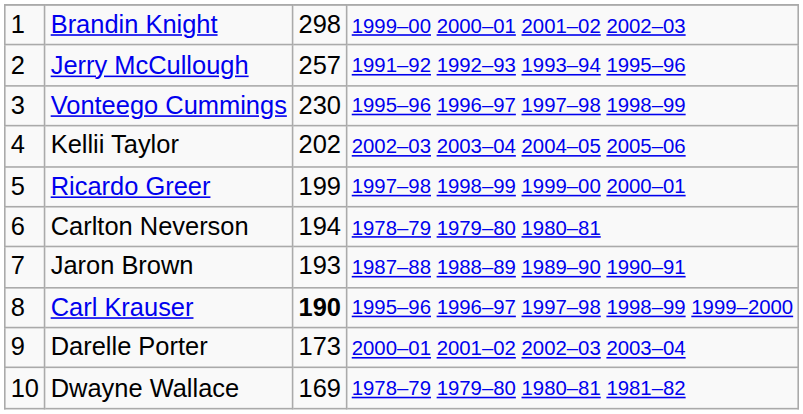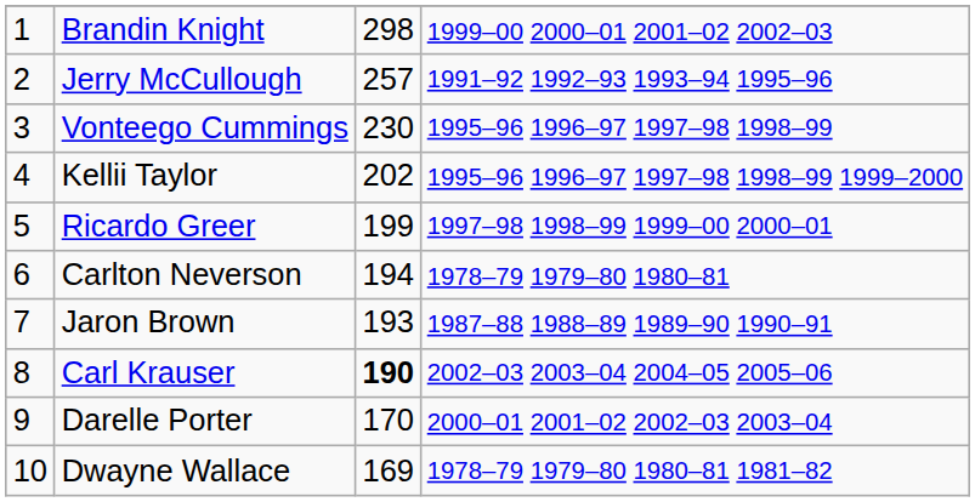 <table class="wikitable">
 <tr>
 </tr>
 <tr>
 <td>1</td>
 <td><a href='#'>Brandin Knight</a></td>
 <td>298</td>
 <td style="font-size:80%;"><a href='#'>1999–00</a> <a href='#'>2000–01</a> <a href='#'>2001–02</a> <a href='#'>2002–03</a></td>
 </tr>
 <tr>
 <td>2</td>
 <td><a href='#'>Jerry McCullough</a></td>
 <td>257</td>
 <td style="font-size:80%;"><a href='#'>1991–92</a> <a href='#'>1992–93</a> <a href='#'>1993–94</a> <a href='#'>1995–96</a></td>
 </tr>
 <tr>
 <td>3</td>
 <td><a href='#'>Vonteego Cummings</a></td>
 <td>230</td>
 <td style="font-size:80%;"><a href='#'>1995–96</a> <a href='#'>1996–97</a> <a href='#'>1997–98</a> <a href='#'>1998–99</a></td>
 </tr>
 <tr>
 <td>4</td>
 <td>Kellii Taylor</td>
 <td>202</td>
-<td style="font-size:80%;"><a href='#'>2002–03</a> <a href='#'>2003–04</a> <a href='#'>2004–05</a> <a href='#'>2005–06</a></td>
+<td style="font-size:80%;"><a href='#'>1995–96</a> <a href='#'>1996–97</a> <a href='#'>1997–98</a> <a href='#'>1998–99</a> <a href='#'>1999–2000</a></td>
 </tr>
 <tr>
 <td>5</td>
 <td><a href='#'>Ricardo Greer</a></td>
 <td>199</td>
 <td style="font-size:80%;"><a href='#'>1997–98</a> <a href='#'>1998–99</a> <a href='#'>1999–00</a> <a href='#'>2000–01</a></td>
 </tr>
 <tr>
 <td>6</td>
 <td>Carlton Neverson</td>
 <td>194</td>
 <td style="font-size:80%;"><a href='#'>1978–79</a> <a href='#'>1979–80</a> <a href='#'>1980–81</a></td>
 </tr>
 <tr>
 <td>7</td>
 <td>Jaron Brown</td>
 <td>193</td>
 <td style="font-size:80%;"><a href='#'>1987–88</a> <a href='#'>1988–89</a> <a href='#'>1989–90</a> <a href='#'>1990–91</a></td>
 </tr>
 <tr>
 <td>8</td>
 <td><a href='#'>Carl Krauser</a></td>
 <td><strong>190</strong></td>
-<td style="font-size:80%;"><a href='#'>1995–96</a> <a href='#'>1996–97</a> <a href='#'>1997–98</a> <a href='#'>1998–99</a> <a href='#'>1999–2000</a></td>
+<td style="font-size:80%;"><a href='#'>2002–03</a> <a href='#'>2003–04</a> <a href='#'>2004–05</a> <a href='#'>2005–06</a></td>
 </tr>
 <tr>
 <td>9</td>
 <td>Darelle Porter</td>
-<td>173</td>
+<td>170</td>
 <td style="font-size:80%;"><a href='#'>2000–01</a> <a href='#'>2001–02</a> <a href='#'>2002–03</a> <a href='#'>2003–04</a></td>
 </tr>
 <tr>
 <td>10</td>
 <td>Dwayne Wallace</td>
 <td>169</td>
 <td style="font-size:80%;"><a href='#'>1978–79</a> <a href='#'>1979–80</a> <a href='#'>1980–81</a> <a href='#'>1981–82</a></td>
 </tr>
 </table>
